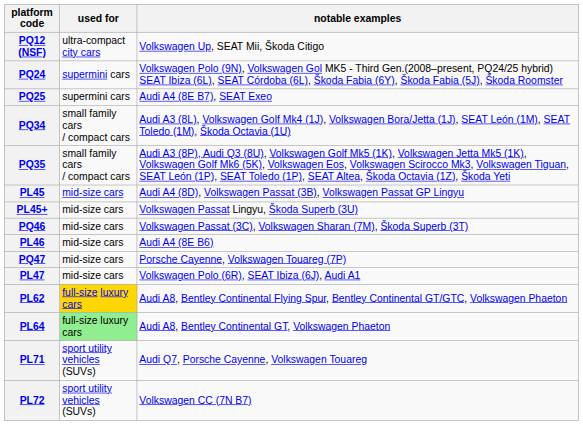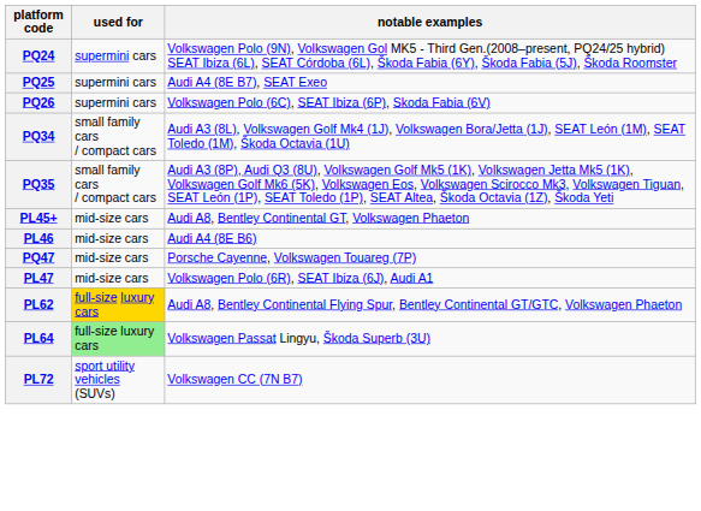 <table class="wikitable" border="1" width=100%>
 <tr>
 <th>platform code</th>
 <th>used for</th>
 <th>notable examples</th>
-</tr>
-<tr>
-<th><a href='#'>PQ12 (NSF)</a></th>
-<td>ultra-compact <a href='#'>city cars</a></td>
-<td><a href='#'>Volkswagen Up</a>, SEAT Mii, Škoda Citigo</td>
 </tr>
 <tr>
 <th><a href='#'>PQ24</a></th>
 <td><a href='#'>supermini</a> cars</td>
 <td><a href='#'>Volkswagen Polo (9N)</a>, <a href='#'>Volkswagen Gol</a> MK5 - Third Gen.(2008–present, PQ24/25 hybrid) <a href='#'>SEAT Ibiza (6L)</a>, <a href='#'>SEAT Córdoba (6L)</a>, <a href='#'>Škoda Fabia (6Y)</a>, <a href='#'>Škoda Fabia (5J)</a>, <a href='#'>Škoda Roomster</a></td>
 </tr>
 <tr>
 <th><a href='#'>PQ25</a></th>
 <td>supermini cars</td>
 <td><a href='#'>Audi A4 (8E B7)</a>, <a href='#'>SEAT Exeo</a></td>
 </tr>
 <tr>
+<th><a href='#'>PQ26</a></th>
+<td>supermini cars</td>
+<td><a href='#'>Volkswagen Polo (6C)</a>, <a href='#'>SEAT Ibiza (6P)</a>, <a href='#'>Skoda Fabia (6V)</a></td>
+</tr>
+<tr>
 <th><a href='#'>PQ34</a></th>
 <td>small family cars<br>/ compact cars</td>
 <td><a href='#'>Audi A3 (8L)</a>, <a href='#'>Volkswagen Golf Mk4 (1J)</a>, <a href='#'>Volkswagen Bora/Jetta (1J)</a>, <a href='#'>SEAT León (1M)</a>, <a href='#'>SEAT Toledo (1M)</a>, <a href='#'>Škoda Octavia (1U)</a></td>
 </tr>
 <tr>
 <th><a href='#'>PQ35</a></th>
 <td>small family cars<br>/ compact cars</td>
 <td><a href='#'>Audi A3 (8P), Audi Q3 (8U)</a>, <a href='#'>Volkswagen Golf Mk5 (1K)</a>, <a href='#'>Volkswagen Jetta Mk5 (1K)</a>, <a href='#'>Volkswagen Golf Mk6 (5K)</a>, <a href='#'>Volkswagen Eos</a>, <a href='#'>Volkswagen Scirocco Mk3</a>, <a href='#'>Volkswagen Tiguan</a>, <a href='#'>SEAT León (1P)</a>, <a href='#'>SEAT Toledo (1P)</a>, <a href='#'>SEAT Altea</a>, <a href='#'>Škoda Octavia (1Z)</a>, <a href='#'>Škoda Yeti</a></td>
 </tr>
 <tr>
-<th><a href='#'>PL45</a></th>
-<td><a href='#'>mid-size cars</a></td>
-<td><a href='#'>Audi A4 (8D)</a>, <a href='#'>Volkswagen Passat (3B)</a>, <a href='#'>Volkswagen Passat GP Lingyu</a></td>
-</tr>
-<tr>
 <th><a href='#'>PL45+</a></th>
 <td>mid-size cars</td>
-<td><a href='#'>Volkswagen Passat</a> Lingyu, <a href='#'>Škoda Superb (3U)</a></td>
-</tr>
-<tr>
-<th><a href='#'>PQ46</a></th>
-<td>mid-size cars</td>
-<td><a href='#'>Volkswagen Passat (3C)</a>, <a href='#'>Volkswagen Sharan (7M)</a>, <a href='#'>Škoda Superb (3T)</a></td>
+<td><a href='#'>Audi A8</a>, <a href='#'>Bentley Continental GT</a>, <a href='#'>Volkswagen Phaeton</a></td>
 </tr>
 <tr>
 <th><a href='#'>PL46</a></th>
 <td>mid-size cars</td>
 <td><a href='#'>Audi A4 (8E B6)</a></td>
 </tr>
 <tr>
 <th><a href='#'>PQ47</a></th>
 <td>mid-size cars</td>
 <td><a href='#'>Porsche Cayenne</a>, <a href='#'>Volkswagen Touareg (7P)</a></td>
 </tr>
 <tr>
 <th><a href='#'>PL47</a></th>
 <td>mid-size cars</td>
 <td><a href='#'>Volkswagen Polo (6R)</a>, <a href='#'>SEAT Ibiza (6J)</a>, <a href='#'>Audi A1</a></td>
 </tr>
 <tr>
 <th><a href='#'>PL62</a></th>
 <td style="background: gold;"><a href='#'>full-size</a> <a href='#'>luxury cars</a></td>
 <td><a href='#'>Audi A8</a>, <a href='#'>Bentley Continental Flying Spur</a>, <a href='#'>Bentley Continental GT/GTC</a>, <a href='#'>Volkswagen Phaeton</a></td>
 </tr>
 <tr>
 <th><a href='#'>PL64</a></th>
 <td style="background: lightgreen;">full-size luxury cars</td>
-<td><a href='#'>Audi A8</a>, <a href='#'>Bentley Continental GT</a>, <a href='#'>Volkswagen Phaeton</a></td>
-</tr>
-<tr>
-<th><a href='#'>PL71</a></th>
-<td><a href='#'>sport utility vehicles</a> (SUVs)</td>
-<td><a href='#'>Audi Q7</a>, <a href='#'>Porsche Cayenne</a>, <a href='#'>Volkswagen Touareg</a></td>
+<td><a href='#'>Volkswagen Passat</a> Lingyu, <a href='#'>Škoda Superb (3U)</a></td>
 </tr>
 <tr>
 <th><a href='#'>PL72</a></th>
 <td><a href='#'>sport utility vehicles</a> (SUVs)</td>
 <td><a href='#'>Volkswagen CC (7N B7)</a></td>
 </tr>
 </table>
